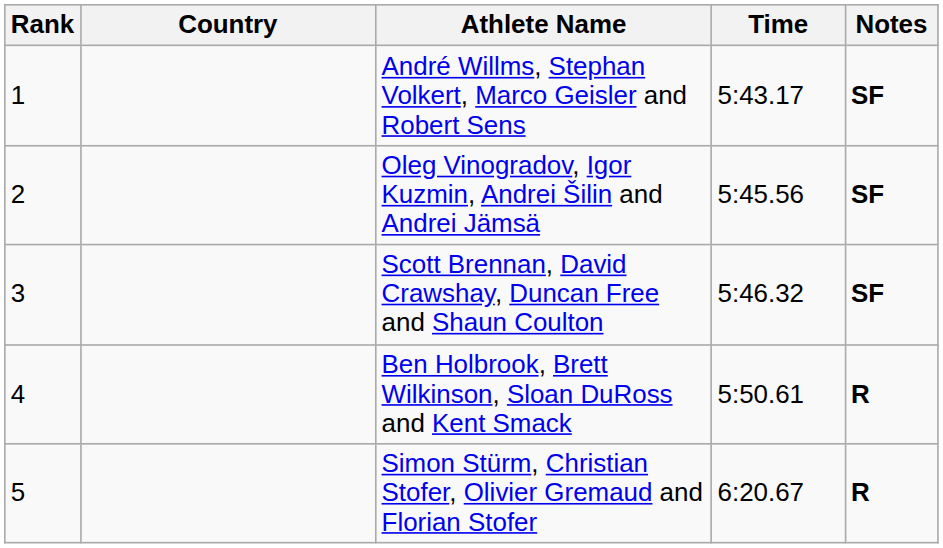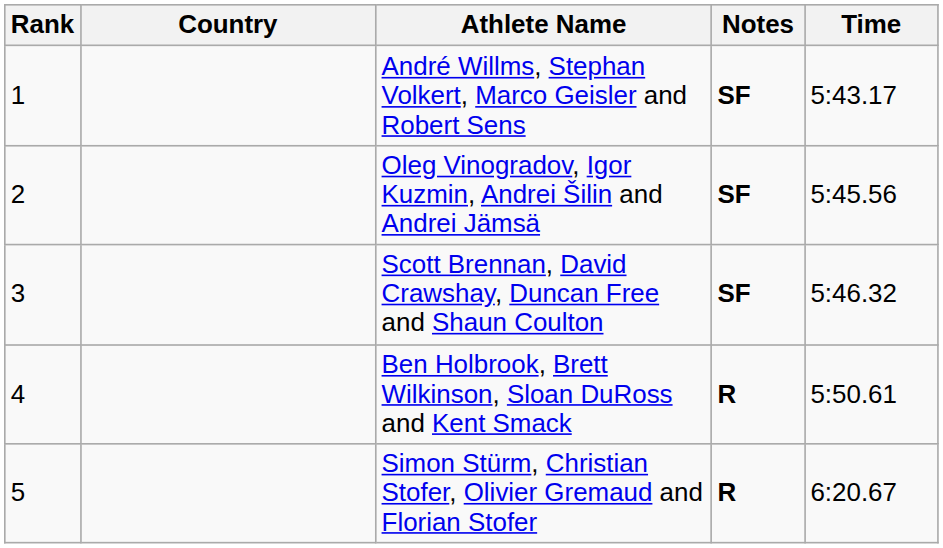 <table class="wikitable sortable">
 <tr>
 <th width=25>Rank</th>
 <th width=175>Country</th>
 <th width=200>Athlete Name</th>
+<th width=50>Notes</th>
 <th width=75>Time</th>
-<th width=50>Notes</th>
 </tr>
 <tr>
 <td>1</td>
 <td></td>
 <td><a href='#'>André Willms</a>, <a href='#'>Stephan Volkert</a>, <a href='#'>Marco Geisler</a> and <a href='#'>Robert Sens</a></td>
+<td><strong>SF</strong></td>
 <td>5:43.17</td>
-<td><strong>SF</strong></td>
 </tr>
 <tr>
 <td>2</td>
 <td></td>
 <td><a href='#'>Oleg Vinogradov</a>, <a href='#'>Igor Kuzmin</a>, <a href='#'>Andrei Šilin</a> and <a href='#'>Andrei Jämsä</a></td>
+<td><strong>SF</strong></td>
 <td>5:45.56</td>
-<td><strong>SF</strong></td>
 </tr>
 <tr>
 <td>3</td>
 <td></td>
 <td><a href='#'>Scott Brennan</a>, <a href='#'>David Crawshay</a>, <a href='#'>Duncan Free</a> and <a href='#'>Shaun Coulton</a></td>
+<td><strong>SF</strong></td>
 <td>5:46.32</td>
-<td><strong>SF</strong></td>
 </tr>
 <tr>
 <td>4</td>
 <td></td>
 <td><a href='#'>Ben Holbrook</a>, <a href='#'>Brett Wilkinson</a>, <a href='#'>Sloan DuRoss</a> and <a href='#'>Kent Smack</a></td>
+<td><strong>R</strong></td>
 <td>5:50.61</td>
-<td><strong>R</strong></td>
 </tr>
 <tr>
 <td>5</td>
 <td></td>
 <td><a href='#'>Simon Stürm</a>, <a href='#'>Christian Stofer</a>, <a href='#'>Olivier Gremaud</a> and <a href='#'>Florian Stofer</a></td>
+<td><strong>R</strong></td>
 <td>6:20.67</td>
-<td><strong>R</strong></td>
 </tr>
 </table>
